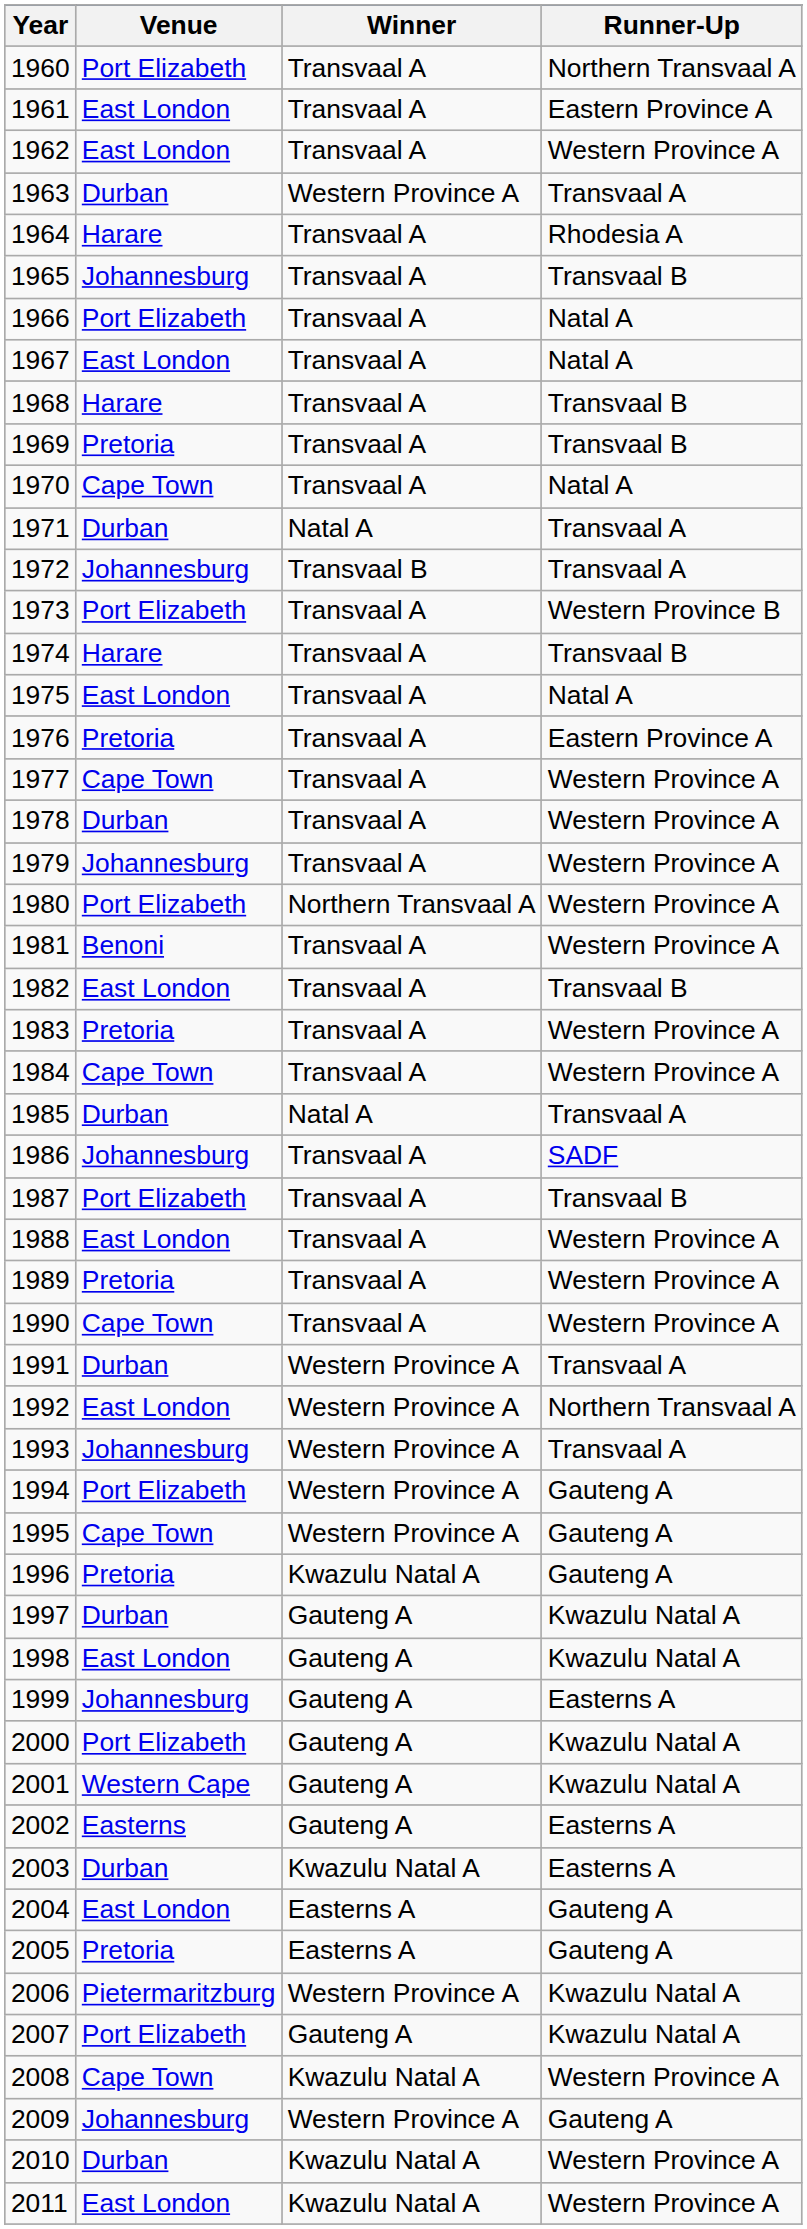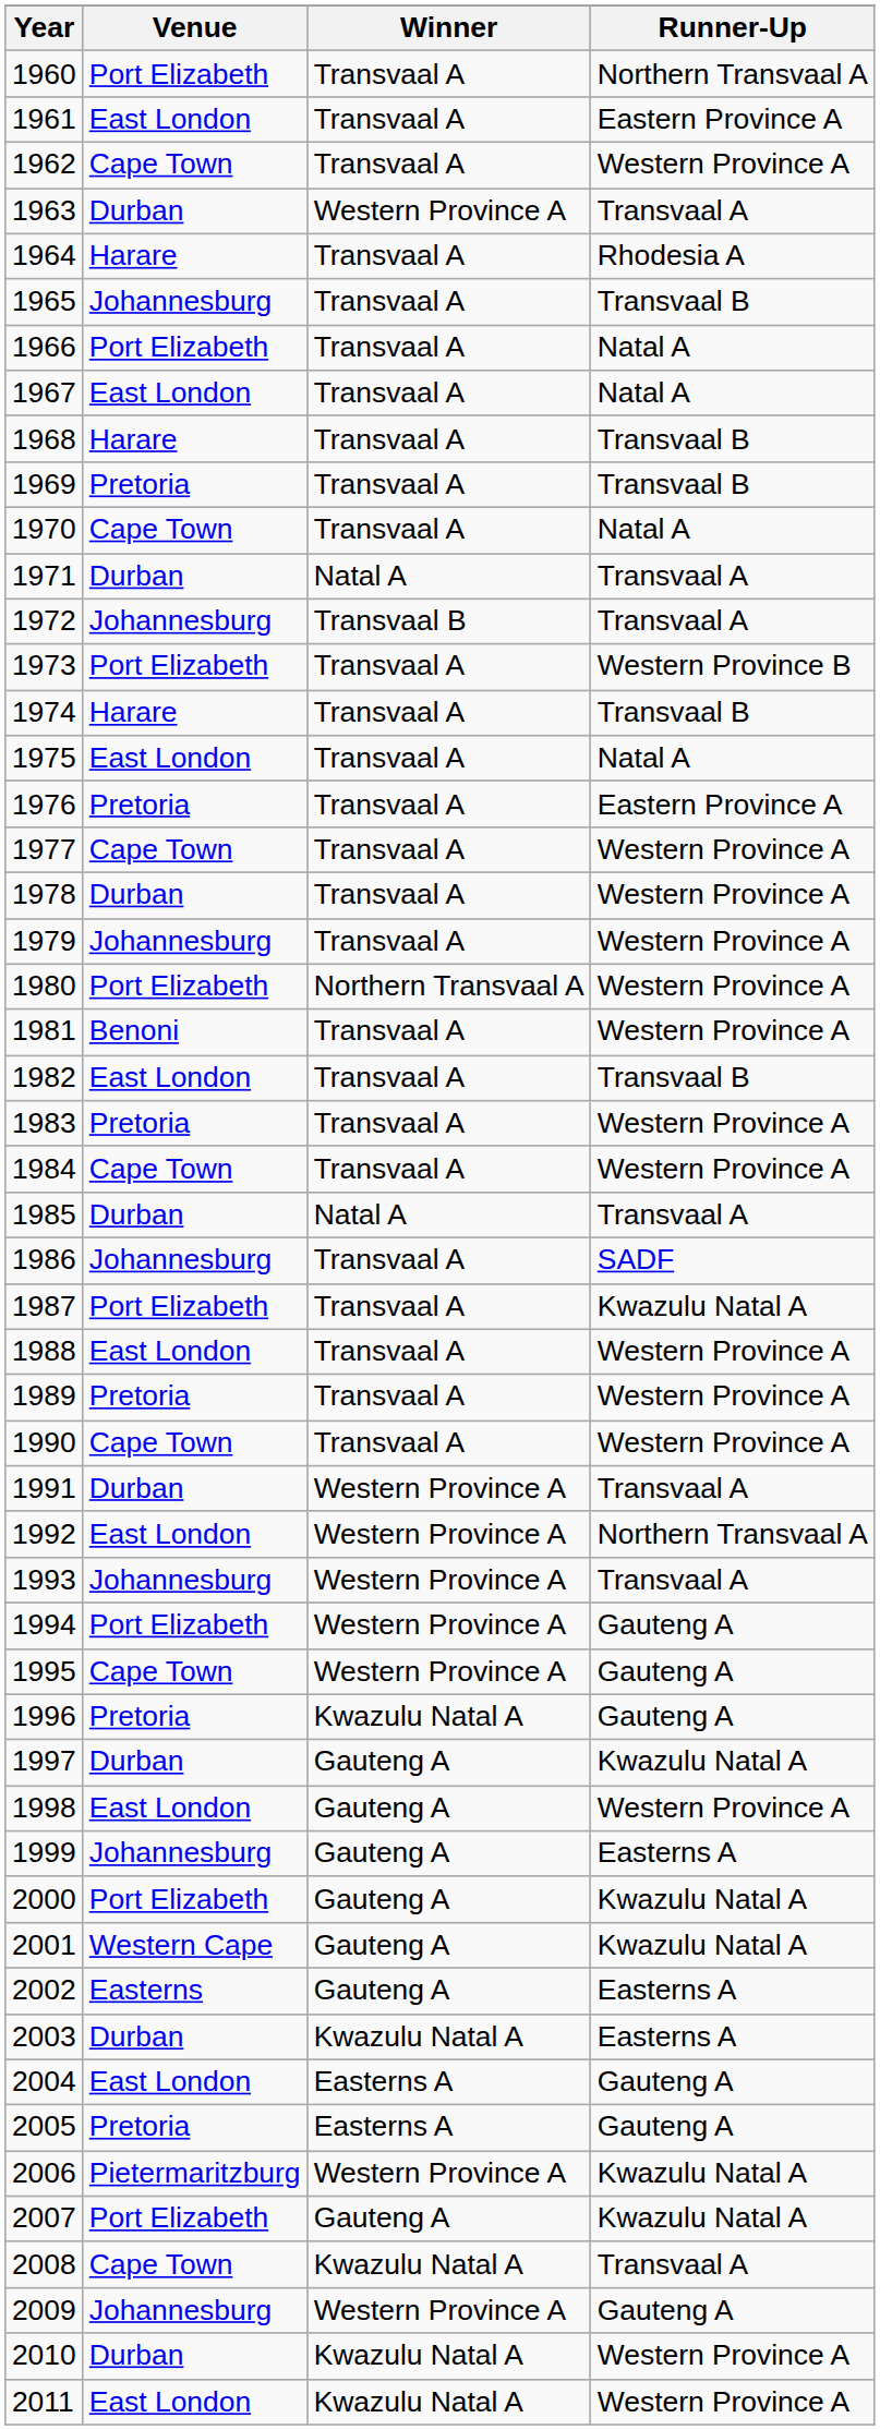 <table class="sortable wikitable" style="border:#435877 solid 1px; border-collapse: collapse;">
 <tr bgcolor="#d1e4fd">
 </tr>
 <tr>
 <th><strong>Year</strong></th>
 <th><strong>Venue</strong></th>
 <th><strong>Winner</strong></th>
 <th><strong>Runner-Up</strong></th>
 </tr>
 <tr>
 <td>1960</td>
 <td><a href='#'>Port Elizabeth</a></td>
 <td>Transvaal A</td>
 <td>Northern Transvaal A</td>
 </tr>
 <tr>
 <td>1961</td>
 <td><a href='#'>East London</a></td>
 <td>Transvaal A</td>
 <td>Eastern Province A</td>
 </tr>
 <tr>
 <td>1962</td>
-<td><a href='#'>East London</a></td>
+<td><a href='#'>Cape Town</a></td>
 <td>Transvaal A</td>
 <td>Western Province A</td>
 </tr>
 <tr>
 <td>1963</td>
 <td><a href='#'>Durban</a></td>
 <td>Western Province A</td>
 <td>Transvaal A</td>
 </tr>
 <tr>
 <td>1964</td>
 <td><a href='#'>Harare</a></td>
 <td>Transvaal A</td>
 <td>Rhodesia A</td>
 </tr>
 <tr>
 <td>1965</td>
 <td><a href='#'>Johannesburg</a></td>
 <td>Transvaal A</td>
 <td>Transvaal B</td>
 </tr>
 <tr>
 <td>1966</td>
 <td><a href='#'>Port Elizabeth</a></td>
 <td>Transvaal A</td>
 <td>Natal A</td>
 </tr>
 <tr>
 <td>1967</td>
 <td><a href='#'>East London</a></td>
 <td>Transvaal A</td>
 <td>Natal A</td>
 </tr>
 <tr>
 <td>1968</td>
 <td><a href='#'>Harare</a></td>
 <td>Transvaal A</td>
 <td>Transvaal B</td>
 </tr>
 <tr>
 <td>1969</td>
 <td><a href='#'>Pretoria</a></td>
 <td>Transvaal A</td>
 <td>Transvaal B</td>
 </tr>
 <tr>
 <td>1970</td>
 <td><a href='#'>Cape Town</a></td>
 <td>Transvaal A</td>
 <td>Natal A</td>
 </tr>
 <tr>
 <td>1971</td>
 <td><a href='#'>Durban</a></td>
 <td>Natal A</td>
 <td>Transvaal A</td>
 </tr>
 <tr>
 <td>1972</td>
 <td><a href='#'>Johannesburg</a></td>
 <td>Transvaal B</td>
 <td>Transvaal A</td>
 </tr>
 <tr>
 <td>1973</td>
 <td><a href='#'>Port Elizabeth</a></td>
 <td>Transvaal A</td>
 <td>Western Province B</td>
 </tr>
 <tr>
 <td>1974</td>
 <td><a href='#'>Harare</a></td>
 <td>Transvaal A</td>
 <td>Transvaal B</td>
 </tr>
 <tr>
 <td>1975</td>
 <td><a href='#'>East London</a></td>
 <td>Transvaal A</td>
 <td>Natal A</td>
 </tr>
 <tr>
 <td>1976</td>
 <td><a href='#'>Pretoria</a></td>
 <td>Transvaal A</td>
 <td>Eastern Province A</td>
 </tr>
 <tr>
 <td>1977</td>
 <td><a href='#'>Cape Town</a></td>
 <td>Transvaal A</td>
 <td>Western Province A</td>
 </tr>
 <tr>
 <td>1978</td>
 <td><a href='#'>Durban</a></td>
 <td>Transvaal A</td>
 <td>Western Province A</td>
 </tr>
 <tr>
 <td>1979</td>
 <td><a href='#'>Johannesburg</a></td>
 <td>Transvaal A</td>
 <td>Western Province A</td>
 </tr>
 <tr>
 <td>1980</td>
 <td><a href='#'>Port Elizabeth</a></td>
 <td>Northern Transvaal A</td>
 <td>Western Province A</td>
 </tr>
 <tr>
 <td>1981</td>
 <td><a href='#'>Benoni</a></td>
 <td>Transvaal A</td>
 <td>Western Province A</td>
 </tr>
 <tr>
 <td>1982</td>
 <td><a href='#'>East London</a></td>
 <td>Transvaal A</td>
 <td>Transvaal B</td>
 </tr>
 <tr>
 <td>1983</td>
 <td><a href='#'>Pretoria</a></td>
 <td>Transvaal A</td>
 <td>Western Province A</td>
 </tr>
 <tr>
 <td>1984</td>
 <td><a href='#'>Cape Town</a></td>
 <td>Transvaal A</td>
 <td>Western Province A</td>
 </tr>
 <tr>
 <td>1985</td>
 <td><a href='#'>Durban</a></td>
 <td>Natal A</td>
 <td>Transvaal A</td>
 </tr>
 <tr>
 <td>1986</td>
 <td><a href='#'>Johannesburg</a></td>
 <td>Transvaal A</td>
 <td><a href='#'>SADF</a></td>
 </tr>
 <tr>
 <td>1987</td>
 <td><a href='#'>Port Elizabeth</a></td>
 <td>Transvaal A</td>
-<td>Transvaal B</td>
+<td>Kwazulu Natal A</td>
 </tr>
 <tr>
 <td>1988</td>
 <td><a href='#'>East London</a></td>
 <td>Transvaal A</td>
 <td>Western Province A</td>
 </tr>
 <tr>
 <td>1989</td>
 <td><a href='#'>Pretoria</a></td>
 <td>Transvaal A</td>
 <td>Western Province A</td>
 </tr>
 <tr>
 <td>1990</td>
 <td><a href='#'>Cape Town</a></td>
 <td>Transvaal A</td>
 <td>Western Province A</td>
 </tr>
 <tr>
 <td>1991</td>
 <td><a href='#'>Durban</a></td>
 <td>Western Province A</td>
 <td>Transvaal A</td>
 </tr>
 <tr>
 <td>1992</td>
 <td><a href='#'>East London</a></td>
 <td>Western Province A</td>
 <td>Northern Transvaal A</td>
 </tr>
 <tr>
 <td>1993</td>
 <td><a href='#'>Johannesburg</a></td>
 <td>Western Province A</td>
 <td>Transvaal A</td>
 </tr>
 <tr>
 <td>1994</td>
 <td><a href='#'>Port Elizabeth</a></td>
 <td>Western Province A</td>
 <td>Gauteng A</td>
 </tr>
 <tr>
 <td>1995</td>
 <td><a href='#'>Cape Town</a></td>
 <td>Western Province A</td>
 <td>Gauteng A</td>
 </tr>
 <tr>
 <td>1996</td>
 <td><a href='#'>Pretoria</a></td>
 <td>Kwazulu Natal A</td>
 <td>Gauteng A</td>
 </tr>
 <tr>
 <td>1997</td>
 <td><a href='#'>Durban</a></td>
 <td>Gauteng A</td>
 <td>Kwazulu Natal A</td>
 </tr>
 <tr>
 <td>1998</td>
 <td><a href='#'>East London</a></td>
 <td>Gauteng A</td>
-<td>Kwazulu Natal A</td>
+<td>Western Province A</td>
 </tr>
 <tr>
 <td>1999</td>
 <td><a href='#'>Johannesburg</a></td>
 <td>Gauteng A</td>
 <td>Easterns A</td>
 </tr>
 <tr>
 <td>2000</td>
 <td><a href='#'>Port Elizabeth</a></td>
 <td>Gauteng A</td>
 <td>Kwazulu Natal A</td>
 </tr>
 <tr>
 <td>2001</td>
 <td><a href='#'>Western Cape</a></td>
 <td>Gauteng A</td>
 <td>Kwazulu Natal A</td>
 </tr>
 <tr>
 <td>2002</td>
 <td><a href='#'>Easterns</a></td>
 <td>Gauteng A</td>
 <td>Easterns A</td>
 </tr>
 <tr>
 <td>2003</td>
 <td><a href='#'>Durban</a></td>
 <td>Kwazulu Natal A</td>
 <td>Easterns A</td>
 </tr>
 <tr>
 <td>2004</td>
 <td><a href='#'>East London</a></td>
 <td>Easterns A</td>
 <td>Gauteng A</td>
 </tr>
 <tr>
 <td>2005</td>
 <td><a href='#'>Pretoria</a></td>
 <td>Easterns A</td>
 <td>Gauteng A</td>
 </tr>
 <tr>
 <td>2006</td>
 <td><a href='#'>Pietermaritzburg</a></td>
 <td>Western Province A</td>
 <td>Kwazulu Natal A</td>
 </tr>
 <tr>
 <td>2007</td>
 <td><a href='#'>Port Elizabeth</a></td>
 <td>Gauteng A</td>
 <td>Kwazulu Natal A</td>
 </tr>
 <tr>
 <td>2008</td>
 <td><a href='#'>Cape Town</a></td>
 <td>Kwazulu Natal A</td>
-<td>Western Province A</td>
+<td>Transvaal A</td>
 </tr>
 <tr>
 <td>2009</td>
 <td><a href='#'>Johannesburg</a></td>
 <td>Western Province A</td>
 <td>Gauteng A</td>
 </tr>
 <tr>
 <td>2010</td>
 <td><a href='#'>Durban</a></td>
 <td>Kwazulu Natal A</td>
 <td>Western Province A</td>
 </tr>
 <tr>
 <td>2011</td>
 <td><a href='#'>East London</a></td>
 <td>Kwazulu Natal A</td>
 <td>Western Province A</td>
 </tr>
 </table>
